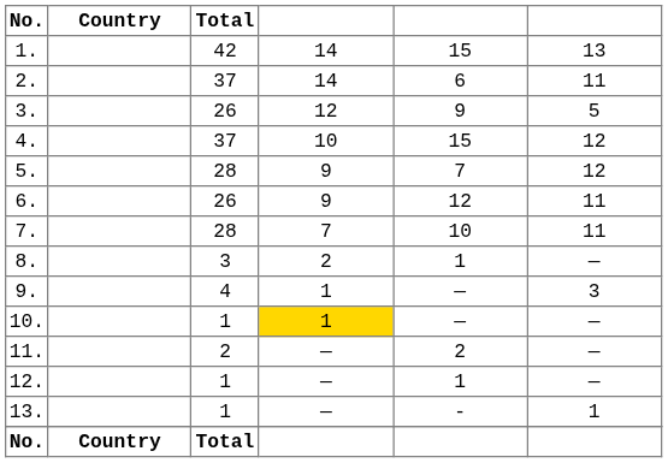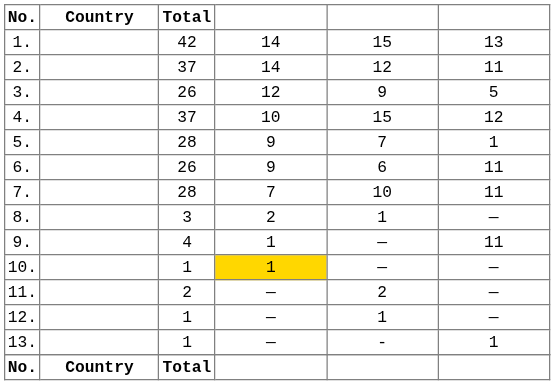 <table border=1 cellpadding=2 cellspacing=0 width=70% style="border-collapse:collapse">
 <tr>
 <th width=20px>No.</th>
 <th width=90px>Country</th>
 <th width=40px>Total</th>
 <th></th>
 <th></th>
 <th></th>
 </tr>
 <tr align=center>
 <td>1.</td>
 <td align=left></td>
 <td>42</td>
 <td>14</td>
 <td>15</td>
 <td>13</td>
 </tr>
 <tr align=center>
 <td>2.</td>
 <td align=left></td>
 <td>37</td>
 <td>14</td>
-<td>6</td>
+<td>12</td>
 <td>11</td>
 </tr>
 <tr align=center>
 <td>3.</td>
 <td align=left></td>
 <td>26</td>
 <td>12</td>
 <td>9</td>
 <td>5</td>
 </tr>
 <tr align=center>
 <td>4.</td>
 <td align=left></td>
 <td>37</td>
 <td>10</td>
 <td>15</td>
 <td>12</td>
 </tr>
 <tr align=center>
 <td>5.</td>
 <td align=left></td>
 <td>28</td>
 <td>9</td>
 <td>7</td>
-<td>12</td>
+<td>1</td>
 </tr>
 <tr align=center>
 <td>6.</td>
 <td align=left></td>
 <td>26</td>
 <td>9</td>
-<td>12</td>
+<td>6</td>
 <td>11</td>
 </tr>
 <tr align=center>
 <td>7.</td>
 <td align=left></td>
 <td>28</td>
 <td>7</td>
 <td>10</td>
 <td>11</td>
 </tr>
 <tr align=center>
 <td>8.</td>
 <td align=left></td>
 <td>3</td>
 <td>2</td>
 <td>1</td>
 <td>—</td>
 </tr>
 <tr align=center>
 <td>9.</td>
 <td align=left></td>
 <td>4</td>
 <td>1</td>
 <td>—</td>
-<td>3</td>
+<td>11</td>
 </tr>
 <tr align=center>
 <td>10.</td>
 <td align=left></td>
 <td>1</td>
 <td style="background: gold;">1</td>
 <td>—</td>
 <td>—</td>
 </tr>
 <tr align=center>
 <td>11.</td>
 <td align=left></td>
 <td>2</td>
 <td>—</td>
 <td>2</td>
 <td>—</td>
 </tr>
 <tr align=center>
 <td>12.</td>
 <td align=left></td>
 <td>1</td>
 <td>—</td>
 <td>1</td>
 <td>—</td>
 </tr>
 <tr align=center>
 <td>13.</td>
 <td align=left></td>
 <td>1</td>
 <td>—</td>
 <td>-</td>
 <td>1</td>
 </tr>
 <tr align=center>
 </tr>
 <tr>
 <th>No.</th>
 <th>Country</th>
 <th>Total</th>
 <th></th>
 <th></th>
 <th></th>
 </tr>
 </table>
